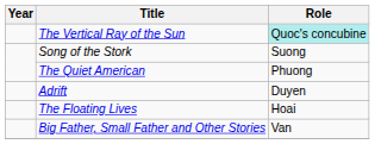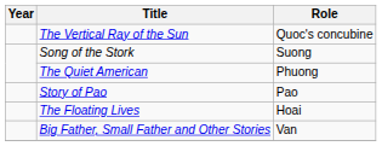 <table class="wikitable">
 <tr>
 <th>Year</th>
 <th>Title</th>
 <th>Role</th>
 </tr>
 <tr>
 <td></td>
 <td><em><a href='#'>The Vertical Ray of the Sun</a></em></td>
-<td style="background: paleturquoise;">Quoc's concubine</td>
+<td>Quoc's concubine</td>
 </tr>
 <tr>
 <td rowspan="2"></td>
 <td><em>Song of the Stork</em></td>
 <td>Suong</td>
 </tr>
 <tr>
 <td><em><a href='#'>The Quiet American</a></em></td>
 <td>Phuong</td>
 </tr>
 <tr>
 <td></td>
-<td><em><a href='#'>Adrift</a></em></td>
-<td>Duyen</td>
+<td><em><a href='#'>Story of Pao</a></em></td>
+<td>Pao</td>
 </tr>
 <tr>
 <td></td>
 <td><em><a href='#'>The Floating Lives</a></em></td>
 <td>Hoai</td>
 </tr>
 <tr>
 <td></td>
 <td><em><a href='#'>Big Father, Small Father and Other Stories</a></em></td>
 <td>Van</td>
 </tr>
 <tr>
 </tr>
 </table>
